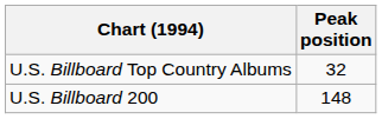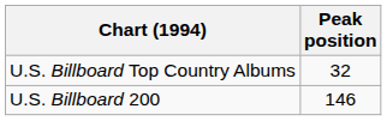 <table class="wikitable">
 <tr>
 <th>Chart (1994)</th>
 <th>Peak<br>position</th>
 </tr>
 <tr>
 <td>U.S. <em>Billboard</em> Top Country Albums</td>
 <td align="center">32</td>
 </tr>
 <tr>
 <td>U.S. <em>Billboard</em> 200</td>
-<td align="center">148</td>
+<td align="center">146</td>
 </tr>
 </table>
